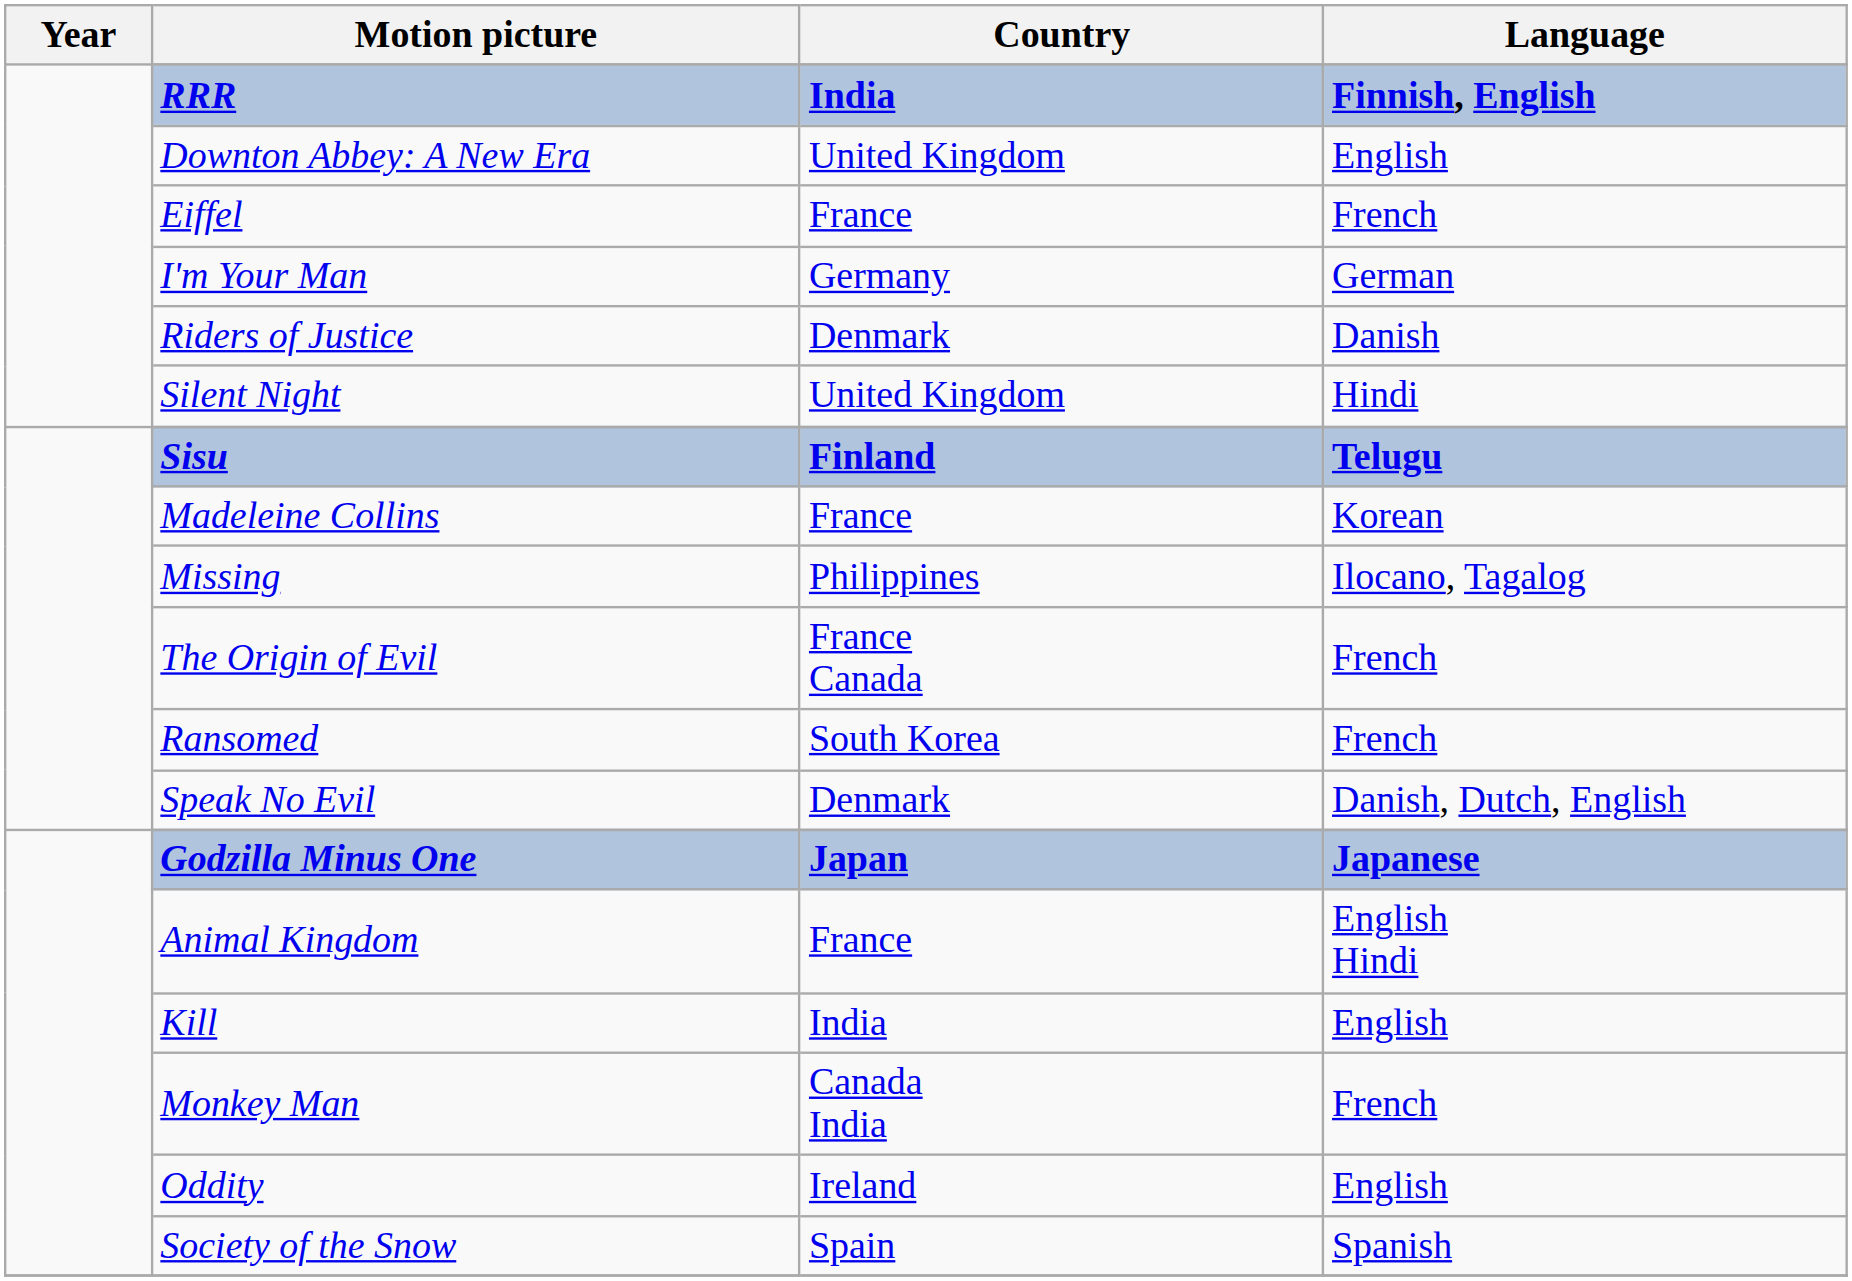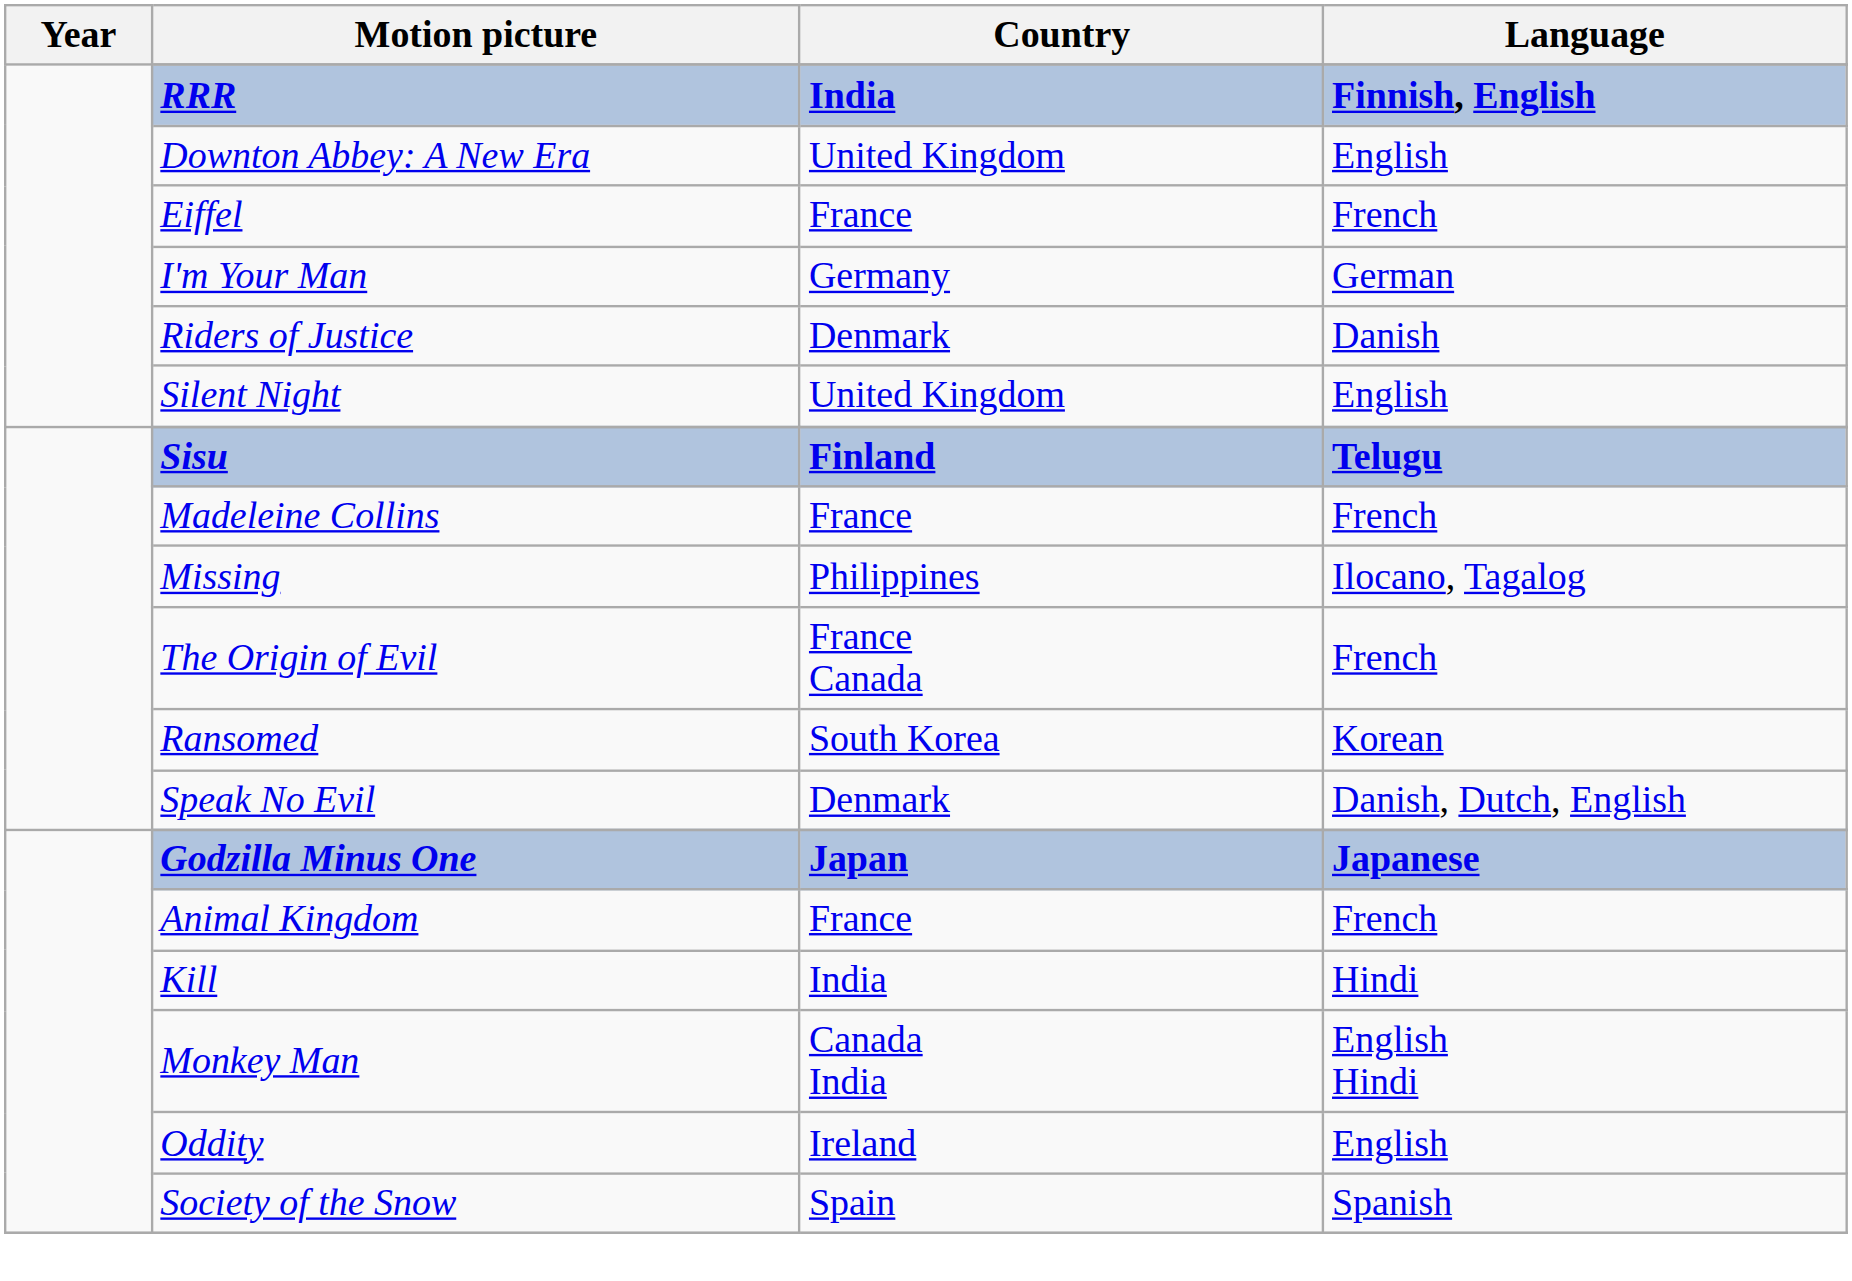 <table class="wikitable" width="88%" align="center">
 <tr>
 <th width=7%>Year</th>
 <th width=31%>Motion picture</th>
 <th width=25%>Country</th>
 <th width=25%>Language</th>
 </tr>
 <tr>
 <td rowspan="7"></td>
 </tr>
 <tr>
 <td style="background:#B0C4DE;"><strong><em><a href='#'>RRR</a></em></strong></td>
 <td style="background:#B0C4DE;"><strong> <a href='#'>India</a></strong></td>
 <td style="background:#B0C4DE;"><strong><a href='#'>Finnish</a>, <a href='#'>English</a></strong></td>
 </tr>
 <tr>
 <td><em><a href='#'>Downton Abbey: A New Era</a></em></td>
 <td> <a href='#'>United Kingdom</a></td>
 <td><a href='#'>English</a></td>
 </tr>
 <tr>
 <td><em><a href='#'>Eiffel</a></em></td>
 <td> <a href='#'>France</a></td>
 <td><a href='#'>French</a></td>
 </tr>
 <tr>
 <td><em><a href='#'>I'm Your Man</a></em></td>
 <td> <a href='#'>Germany</a></td>
 <td><a href='#'>German</a></td>
 </tr>
 <tr>
 <td><em><a href='#'>Riders of Justice</a></em></td>
 <td> <a href='#'>Denmark</a></td>
 <td><a href='#'>Danish</a></td>
 </tr>
 <tr>
 <td><em><a href='#'>Silent Night</a></em></td>
 <td> <a href='#'>United Kingdom</a></td>
-<td><a href='#'>Hindi</a></td>
+<td><a href='#'>English</a></td>
 </tr>
 <tr>
 <td rowspan="7"></td>
 </tr>
 <tr>
 <td style="background:#B0C4DE;"><strong><em><a href='#'>Sisu</a></em></strong></td>
 <td style="background:#B0C4DE;"> <strong><a href='#'>Finland</a></strong></td>
 <td style="background:#B0C4DE;"><strong><a href='#'>Telugu</a></strong></td>
 </tr>
 <tr>
 <td><em><a href='#'>Madeleine Collins</a></em></td>
 <td> <a href='#'>France</a></td>
-<td><a href='#'>Korean</a></td>
+<td><a href='#'>French</a></td>
 </tr>
 <tr>
 <td><em><a href='#'>Missing</a></em></td>
 <td> <a href='#'>Philippines</a></td>
 <td><a href='#'>Ilocano</a>, <a href='#'>Tagalog</a></td>
 </tr>
 <tr>
 <td><em><a href='#'>The Origin of Evil</a></em></td>
 <td> <a href='#'>France</a><br> <a href='#'>Canada</a></td>
 <td><a href='#'>French</a></td>
 </tr>
 <tr>
 <td><em><a href='#'>Ransomed</a></em></td>
 <td> <a href='#'>South Korea</a></td>
-<td><a href='#'>French</a></td>
+<td><a href='#'>Korean</a></td>
 </tr>
 <tr>
 <td><em><a href='#'>Speak No Evil</a></em></td>
 <td> <a href='#'>Denmark</a></td>
 <td><a href='#'>Danish</a>, <a href='#'>Dutch</a>, <a href='#'>English</a></td>
 </tr>
 <tr>
 <td rowspan="7"></td>
 </tr>
 <tr>
 <td style="background:#B0C4DE;"><strong><em><a href='#'>Godzilla Minus One</a></em></strong></td>
 <td style="background:#B0C4DE;"> <strong><a href='#'>Japan</a></strong></td>
 <td style="background:#B0C4DE;"><strong><a href='#'>Japanese</a></strong></td>
 </tr>
 <tr>
 <td><em><a href='#'>Animal Kingdom</a></em></td>
 <td> <a href='#'>France</a></td>
-<td><a href='#'>English</a><br><a href='#'>Hindi</a></td>
+<td><a href='#'>French</a></td>
 </tr>
 <tr>
 <td><em><a href='#'>Kill</a></em></td>
 <td> <a href='#'>India</a></td>
-<td><a href='#'>English</a></td>
+<td><a href='#'>Hindi</a></td>
 </tr>
 <tr>
 <td><em><a href='#'>Monkey Man</a></em></td>
 <td> <a href='#'>Canada</a><br> <a href='#'>India</a></td>
-<td><a href='#'>French</a></td>
+<td><a href='#'>English</a><br><a href='#'>Hindi</a></td>
 </tr>
 <tr>
 <td><em><a href='#'>Oddity</a></em></td>
 <td> <a href='#'>Ireland</a></td>
 <td><a href='#'>English</a></td>
 </tr>
 <tr>
 <td><em><a href='#'>Society of the Snow</a></em></td>
 <td> <a href='#'>Spain</a></td>
 <td><a href='#'>Spanish</a></td>
 </tr>
 <tr>
 </tr>
 </table>
